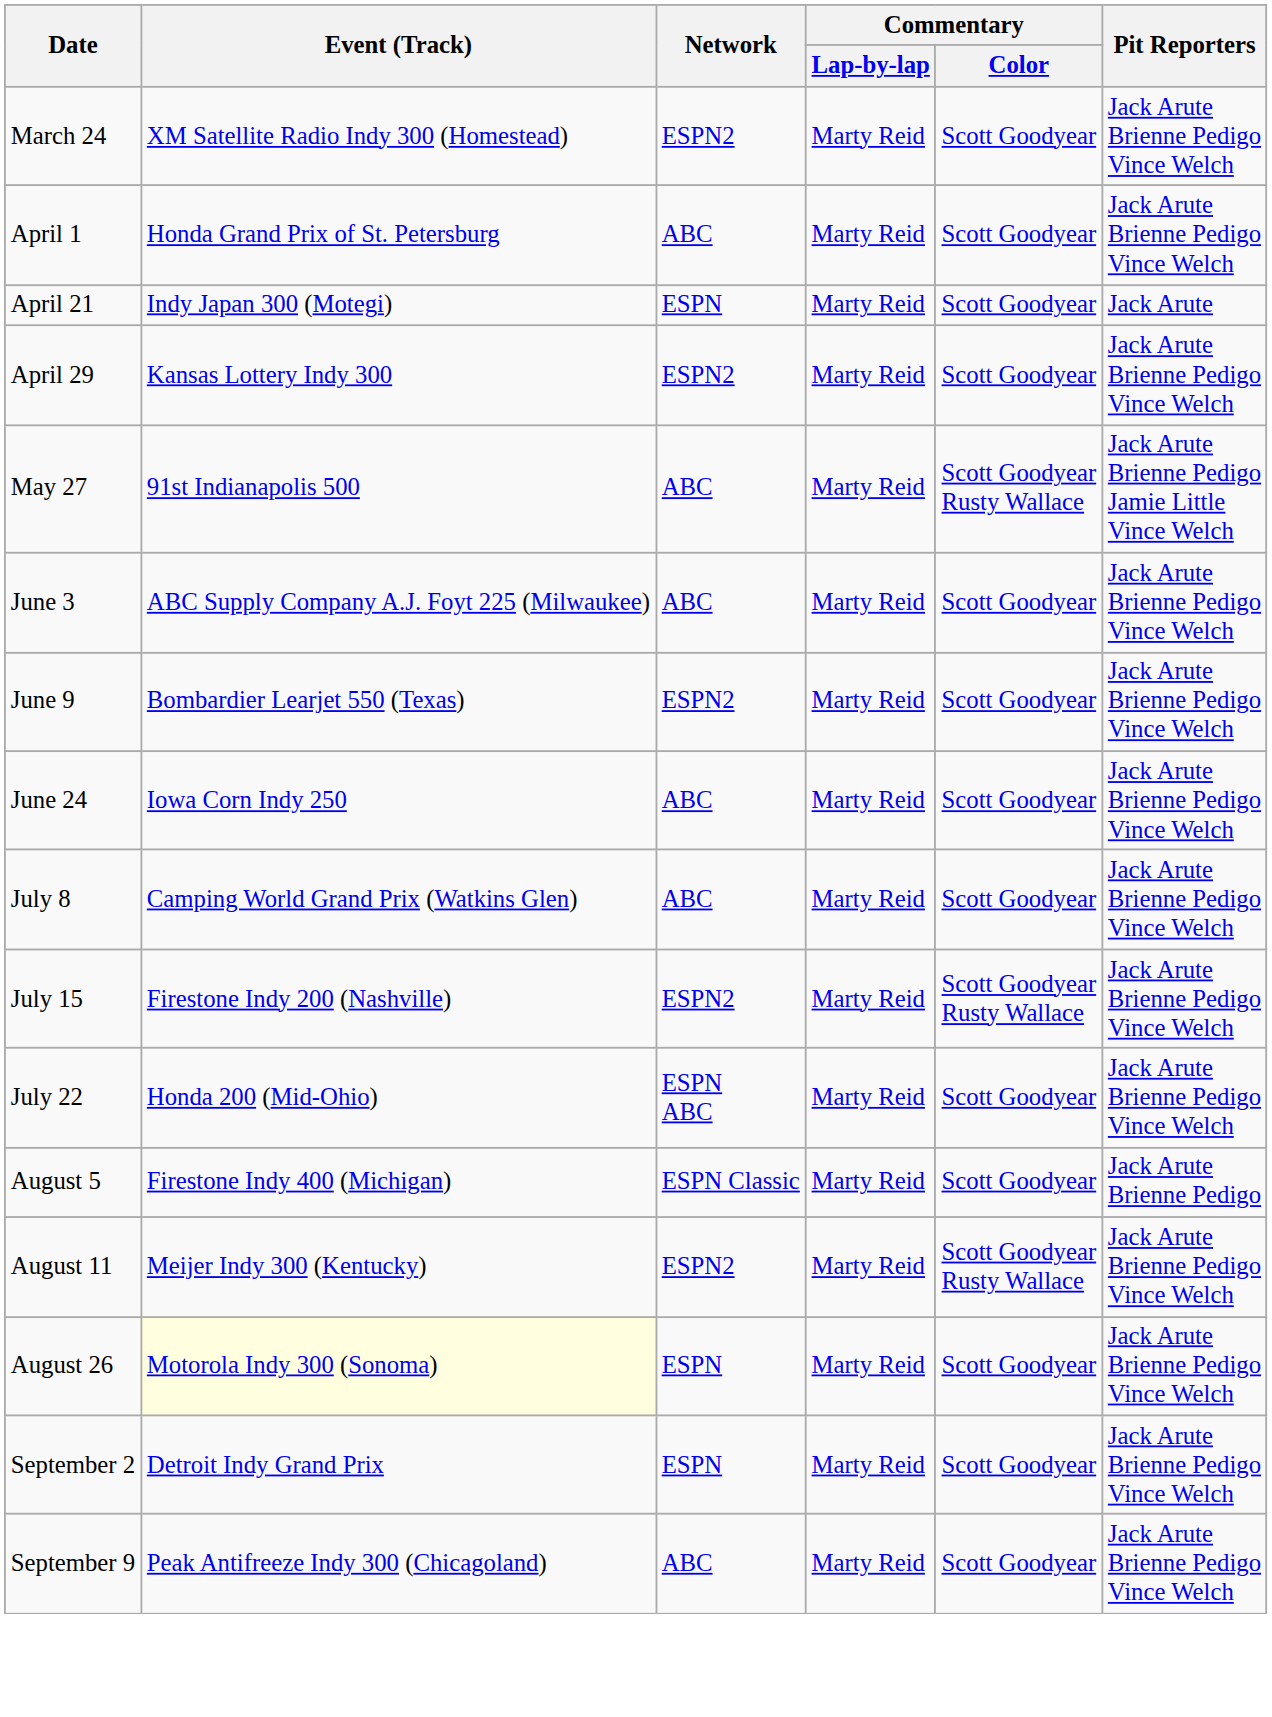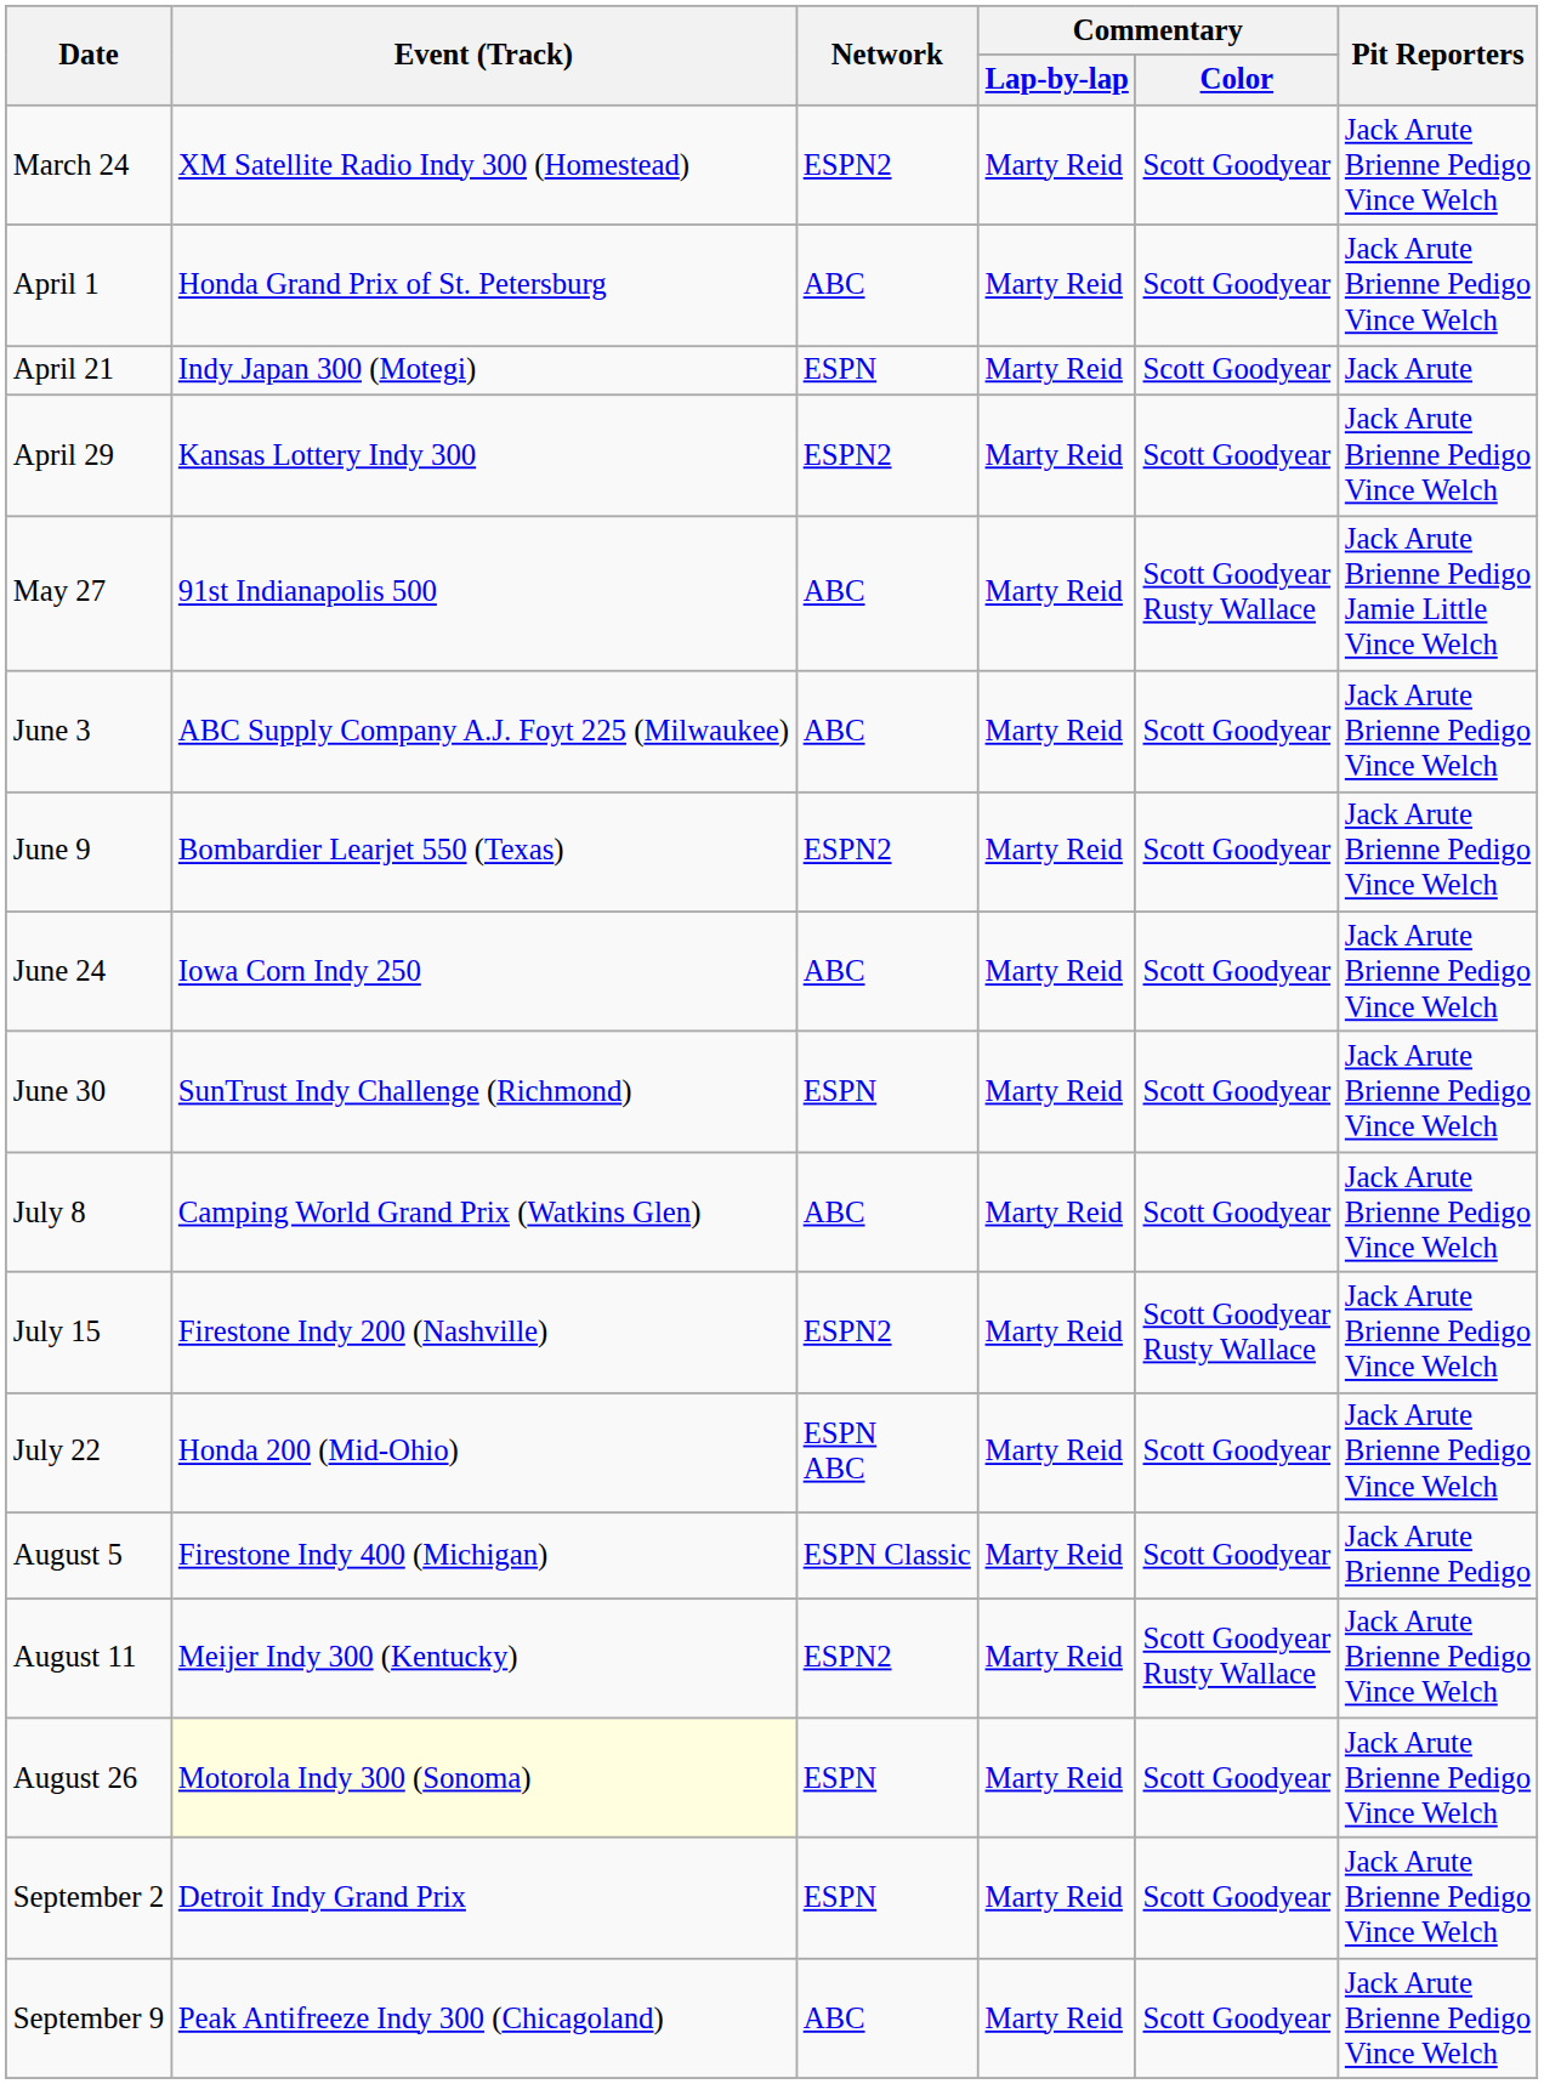 <table class="wikitable" style="font-size: 85%;">
 <tr>
 <th rowspan=2>Date</th>
 <th rowspan=2>Event (Track)</th>
 <th rowspan=2>Network</th>
 <th colspan=2>Commentary</th>
 <th rowspan=2>Pit Reporters</th>
 </tr>
 <tr>
 <th><a href='#'>Lap-by-lap</a></th>
 <th><a href='#'>Color</a></th>
 </tr>
 <tr>
 <td>March 24</td>
 <td><a href='#'>XM Satellite Radio Indy 300</a> (<a href='#'>Homestead</a>)</td>
 <td><a href='#'>ESPN2</a></td>
 <td><a href='#'>Marty Reid</a></td>
 <td><a href='#'>Scott Goodyear</a></td>
 <td><a href='#'>Jack Arute</a><br><a href='#'>Brienne Pedigo</a><br><a href='#'>Vince Welch</a></td>
 </tr>
 <tr>
 <td>April 1</td>
 <td><a href='#'>Honda Grand Prix of St. Petersburg</a></td>
 <td><a href='#'>ABC</a></td>
 <td><a href='#'>Marty Reid</a></td>
 <td><a href='#'>Scott Goodyear</a></td>
 <td><a href='#'>Jack Arute</a><br><a href='#'>Brienne Pedigo</a><br><a href='#'>Vince Welch</a></td>
 </tr>
 <tr>
 <td>April 21</td>
 <td><a href='#'>Indy Japan 300</a> (<a href='#'>Motegi</a>)</td>
 <td><a href='#'>ESPN</a></td>
 <td><a href='#'>Marty Reid</a></td>
 <td><a href='#'>Scott Goodyear</a></td>
 <td><a href='#'>Jack Arute</a></td>
 </tr>
 <tr>
 <td>April 29</td>
 <td><a href='#'>Kansas Lottery Indy 300</a></td>
 <td><a href='#'>ESPN2</a></td>
 <td><a href='#'>Marty Reid</a></td>
 <td><a href='#'>Scott Goodyear</a></td>
 <td><a href='#'>Jack Arute</a><br><a href='#'>Brienne Pedigo</a><br><a href='#'>Vince Welch</a></td>
 </tr>
 <tr>
 <td>May 27</td>
 <td><a href='#'>91st Indianapolis 500</a></td>
 <td><a href='#'>ABC</a></td>
 <td><a href='#'>Marty Reid</a></td>
 <td><a href='#'>Scott Goodyear</a><br><a href='#'>Rusty Wallace</a></td>
 <td><a href='#'>Jack Arute</a><br><a href='#'>Brienne Pedigo</a><br><a href='#'>Jamie Little</a><br><a href='#'>Vince Welch</a></td>
 </tr>
 <tr>
 <td>June 3</td>
 <td><a href='#'>ABC Supply Company A.J. Foyt 225</a> (<a href='#'>Milwaukee</a>)</td>
 <td><a href='#'>ABC</a></td>
 <td><a href='#'>Marty Reid</a></td>
 <td><a href='#'>Scott Goodyear</a></td>
 <td><a href='#'>Jack Arute</a><br><a href='#'>Brienne Pedigo</a><br><a href='#'>Vince Welch</a></td>
 </tr>
 <tr>
 <td>June 9</td>
 <td><a href='#'>Bombardier Learjet 550</a> (<a href='#'>Texas</a>)</td>
 <td><a href='#'>ESPN2</a></td>
 <td><a href='#'>Marty Reid</a></td>
 <td><a href='#'>Scott Goodyear</a></td>
 <td><a href='#'>Jack Arute</a><br><a href='#'>Brienne Pedigo</a><br><a href='#'>Vince Welch</a></td>
 </tr>
 <tr>
 <td>June 24</td>
 <td><a href='#'>Iowa Corn Indy 250</a></td>
 <td><a href='#'>ABC</a></td>
 <td><a href='#'>Marty Reid</a></td>
 <td><a href='#'>Scott Goodyear</a></td>
 <td><a href='#'>Jack Arute</a><br><a href='#'>Brienne Pedigo</a><br><a href='#'>Vince Welch</a></td>
 </tr>
 <tr>
+<td>June 30</td>
+<td><a href='#'>SunTrust Indy Challenge</a> (<a href='#'>Richmond</a>)</td>
+<td><a href='#'>ESPN</a></td>
+<td><a href='#'>Marty Reid</a></td>
+<td><a href='#'>Scott Goodyear</a></td>
+<td><a href='#'>Jack Arute</a><br><a href='#'>Brienne Pedigo</a><br><a href='#'>Vince Welch</a></td>
+</tr>
+<tr>
 <td>July 8</td>
 <td><a href='#'>Camping World Grand Prix</a> (<a href='#'>Watkins Glen</a>)</td>
 <td><a href='#'>ABC</a></td>
 <td><a href='#'>Marty Reid</a></td>
 <td><a href='#'>Scott Goodyear</a></td>
 <td><a href='#'>Jack Arute</a><br><a href='#'>Brienne Pedigo</a><br><a href='#'>Vince Welch</a></td>
 </tr>
 <tr>
 <td>July 15</td>
 <td><a href='#'>Firestone Indy 200</a> (<a href='#'>Nashville</a>)</td>
 <td><a href='#'>ESPN2</a></td>
 <td><a href='#'>Marty Reid</a></td>
 <td><a href='#'>Scott Goodyear</a><br><a href='#'>Rusty Wallace</a></td>
 <td><a href='#'>Jack Arute</a><br><a href='#'>Brienne Pedigo</a><br><a href='#'>Vince Welch</a></td>
 </tr>
 <tr>
 <td>July 22</td>
 <td><a href='#'>Honda 200</a> (<a href='#'>Mid-Ohio</a>)</td>
 <td><a href='#'>ESPN</a><br><a href='#'>ABC</a></td>
 <td><a href='#'>Marty Reid</a></td>
 <td><a href='#'>Scott Goodyear</a></td>
 <td><a href='#'>Jack Arute</a><br><a href='#'>Brienne Pedigo</a><br><a href='#'>Vince Welch</a></td>
 </tr>
 <tr>
 <td>August 5</td>
 <td><a href='#'>Firestone Indy 400</a> (<a href='#'>Michigan</a>)</td>
 <td><a href='#'>ESPN Classic</a></td>
 <td><a href='#'>Marty Reid</a></td>
 <td><a href='#'>Scott Goodyear</a></td>
 <td><a href='#'>Jack Arute</a><br><a href='#'>Brienne Pedigo</a></td>
 </tr>
 <tr>
 <td>August 11</td>
 <td><a href='#'>Meijer Indy 300</a> (<a href='#'>Kentucky</a>)</td>
 <td><a href='#'>ESPN2</a></td>
 <td><a href='#'>Marty Reid</a></td>
 <td><a href='#'>Scott Goodyear</a><br><a href='#'>Rusty Wallace</a></td>
 <td><a href='#'>Jack Arute</a><br><a href='#'>Brienne Pedigo</a><br><a href='#'>Vince Welch</a></td>
 </tr>
 <tr>
 <td>August 26</td>
 <td style="background: lightyellow;"><a href='#'>Motorola Indy 300</a> (<a href='#'>Sonoma</a>)</td>
 <td><a href='#'>ESPN</a></td>
 <td><a href='#'>Marty Reid</a></td>
 <td><a href='#'>Scott Goodyear</a></td>
 <td><a href='#'>Jack Arute</a><br><a href='#'>Brienne Pedigo</a><br><a href='#'>Vince Welch</a></td>
 </tr>
 <tr>
 <td>September 2</td>
 <td><a href='#'>Detroit Indy Grand Prix</a></td>
 <td><a href='#'>ESPN</a></td>
 <td><a href='#'>Marty Reid</a></td>
 <td><a href='#'>Scott Goodyear</a></td>
 <td><a href='#'>Jack Arute</a><br><a href='#'>Brienne Pedigo</a><br><a href='#'>Vince Welch</a></td>
 </tr>
 <tr>
 <td>September 9</td>
 <td><a href='#'>Peak Antifreeze Indy 300</a> (<a href='#'>Chicagoland</a>)</td>
 <td><a href='#'>ABC</a></td>
 <td><a href='#'>Marty Reid</a></td>
 <td><a href='#'>Scott Goodyear</a></td>
 <td><a href='#'>Jack Arute</a><br><a href='#'>Brienne Pedigo</a><br><a href='#'>Vince Welch</a></td>
 </tr>
 </table>
